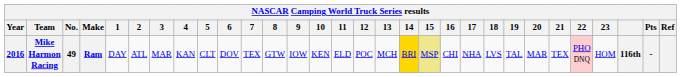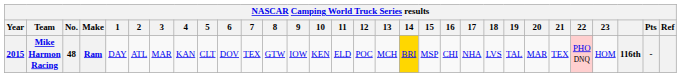 <table class="wikitable" style="text-align:center; font-size:75%">
 <tr>
 <th colspan=45><a href='#'>NASCAR</a> <a href='#'>Camping World Truck Series</a> results</th>
 </tr>
 <tr>
 <th>Year</th>
 <th>Team</th>
 <th>No.</th>
 <th>Make</th>
 <th>1</th>
 <th>2</th>
 <th>3</th>
 <th>4</th>
 <th>5</th>
 <th>6</th>
 <th>7</th>
 <th>8</th>
 <th>9</th>
 <th>10</th>
 <th>11</th>
 <th>12</th>
 <th>13</th>
 <th>14</th>
 <th>15</th>
 <th>16</th>
 <th>17</th>
 <th>18</th>
 <th>19</th>
 <th>20</th>
 <th>21</th>
 <th>22</th>
 <th>23</th>
 <th></th>
 <th>Pts</th>
 <th>Ref</th>
 </tr>
 <tr>
-<th><a href='#'>2016</a></th>
+<th><a href='#'>2015</a></th>
 <th><a href='#'>Mike Harmon Racing</a></th>
-<th>49</th>
+<th>48</th>
 <th><a href='#'>Ram</a></th>
 <td><a href='#'>DAY</a></td>
 <td><a href='#'>ATL</a></td>
 <td><a href='#'>MAR</a></td>
 <td><a href='#'>KAN</a></td>
 <td><a href='#'>CLT</a></td>
 <td><a href='#'>DOV</a></td>
 <td><a href='#'>TEX</a></td>
 <td><a href='#'>GTW</a></td>
 <td><a href='#'>IOW</a></td>
 <td><a href='#'>KEN</a></td>
 <td><a href='#'>ELD</a></td>
 <td><a href='#'>POC</a></td>
 <td><a href='#'>MCH</a></td>
 <td style="background: gold;"><a href='#'>BRI</a></td>
-<td style="background: khaki;"><a href='#'>MSP</a></td>
+<td><a href='#'>MSP</a></td>
 <td><a href='#'>CHI</a></td>
 <td><a href='#'>NHA</a></td>
 <td><a href='#'>LVS</a></td>
 <td><a href='#'>TAL</a></td>
 <td><a href='#'>MAR</a></td>
 <td><a href='#'>TEX</a></td>
 <td style="background:#FFCFCF;"><a href='#'>PHO</a><br><small>DNQ</small></td>
 <td><a href='#'>HOM</a></td>
 <th>116th</th>
 <th>-</th>
 <th></th>
 </tr>
 </table>
